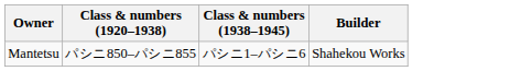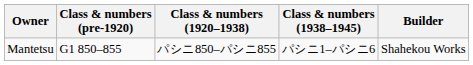 <table class="wikitable">
 <tr>
 <th>Owner</th>
+<th>Class & numbers<br>(pre-1920)</th>
 <th>Class & numbers<br>(1920–1938)</th>
 <th>Class & numbers<br>(1938–1945)</th>
 <th>Builder</th>
 </tr>
 <tr>
 <td>Mantetsu</td>
+<td>G1 850–855</td>
 <td>パシニ850–パシニ855</td>
 <td>パシニ1–パシニ6</td>
 <td>Shahekou Works</td>
 </tr>
 </table>
